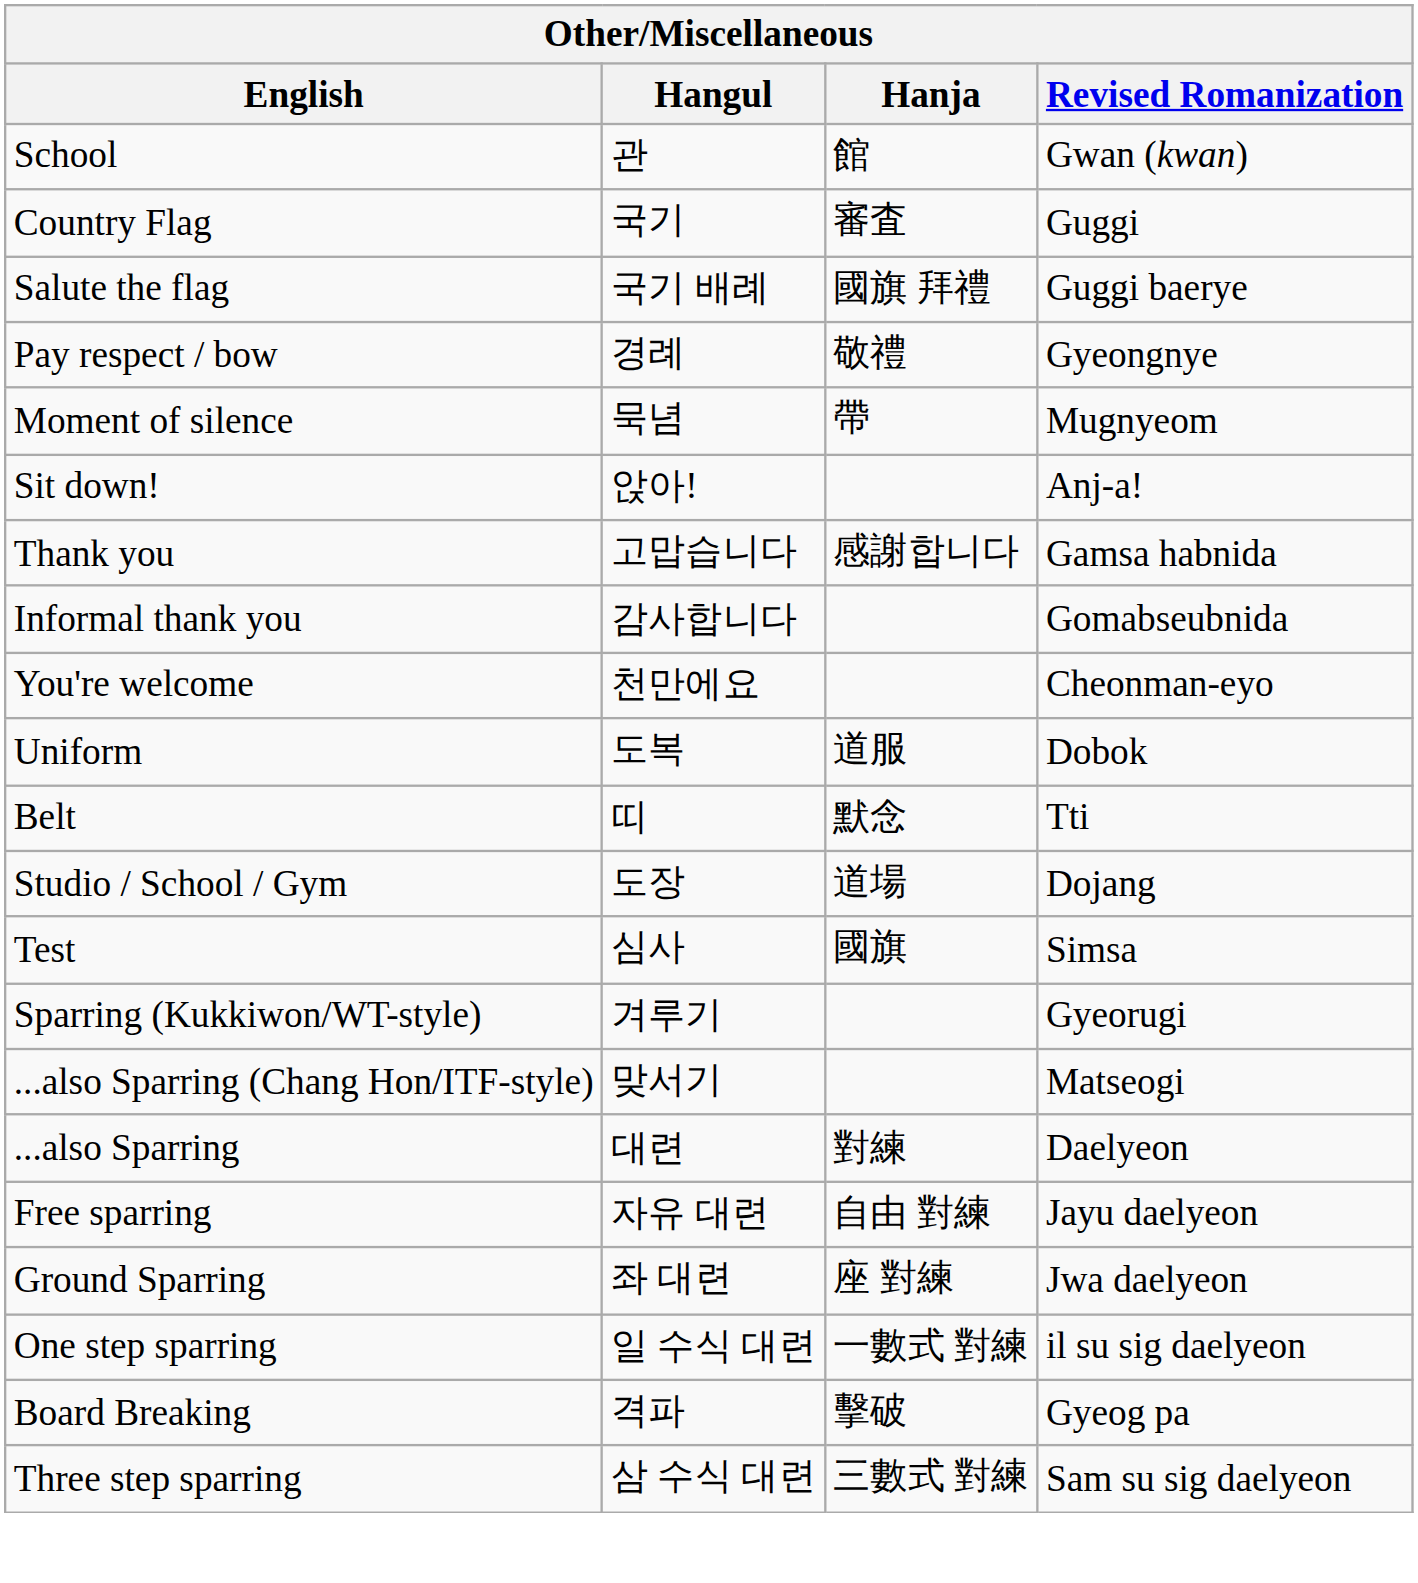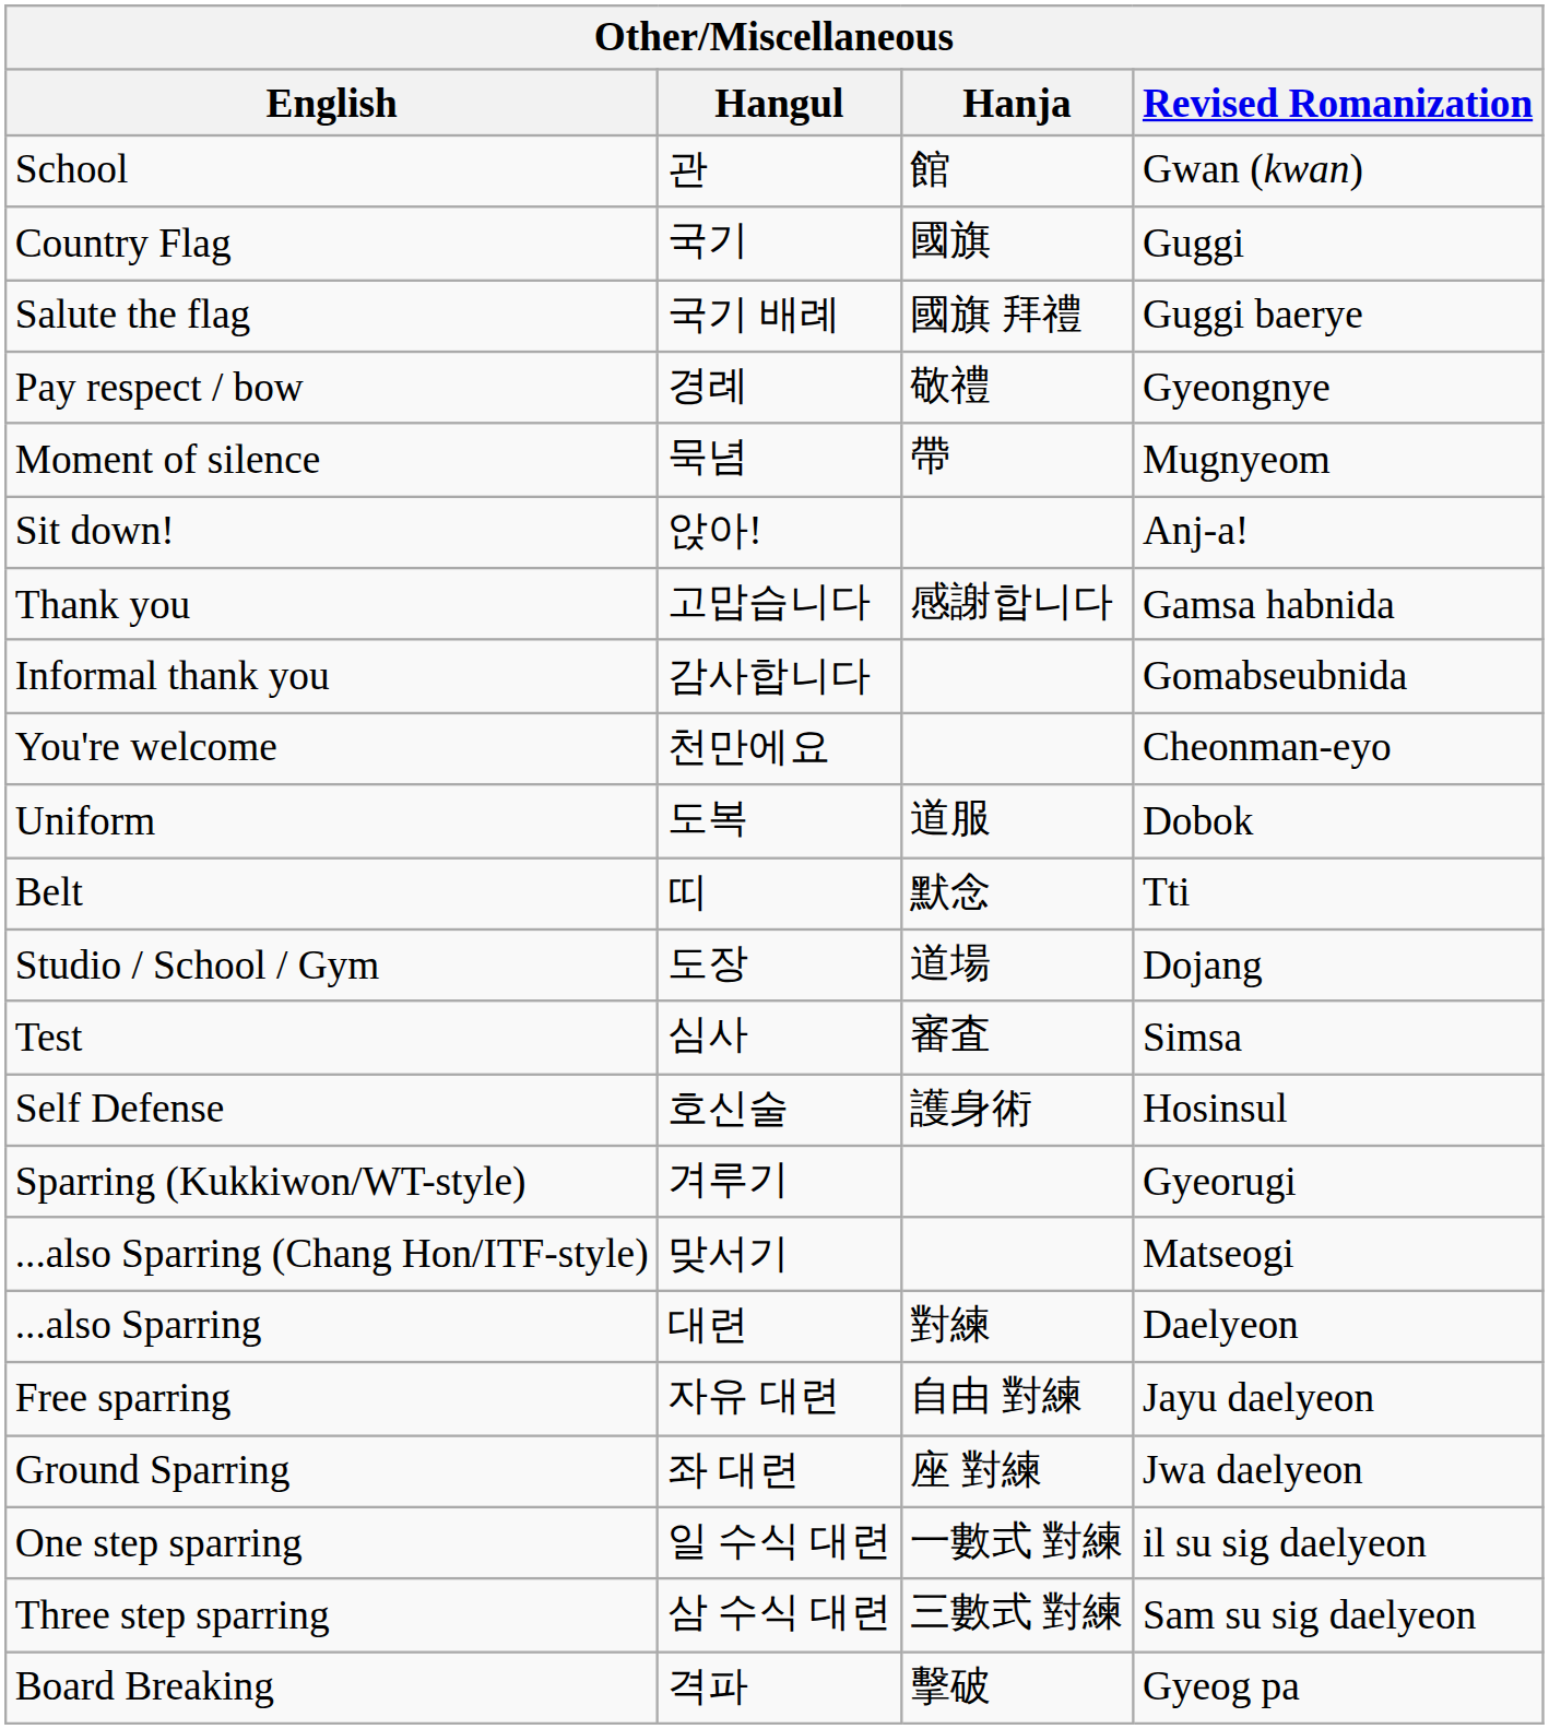 <table class="wikitable mw-collapsible mw-collapsed">
 <tr>
 <th colspan="4">Other/Miscellaneous</th>
 </tr>
 <tr>
 <th>English</th>
 <th>Hangul</th>
 <th>Hanja</th>
 <th><a href='#'>Revised Romanization</a></th>
 </tr>
 <tr>
 <td>School</td>
 <td>관</td>
 <td>館</td>
 <td>Gwan (<em>kwan</em>)</td>
 </tr>
 <tr>
 <td>Country Flag</td>
 <td>국기</td>
-<td>審査</td>
+<td>國旗</td>
 <td>Guggi</td>
 </tr>
 <tr>
 <td>Salute the flag</td>
 <td>국기 배례</td>
 <td>國旗 拜禮</td>
 <td>Guggi baerye</td>
 </tr>
 <tr>
 <td>Pay respect / bow</td>
 <td>경례</td>
 <td>敬禮</td>
 <td>Gyeongnye</td>
 </tr>
 <tr>
 <td>Moment of silence</td>
 <td>묵념</td>
 <td>帶</td>
 <td>Mugnyeom</td>
 </tr>
 <tr>
 <td>Sit down!</td>
 <td>앉아!</td>
 <td></td>
 <td>Anj-a!</td>
 </tr>
 <tr>
 <td>Thank you</td>
 <td>고맙습니다</td>
 <td>感謝합니다</td>
 <td>Gamsa habnida</td>
 </tr>
 <tr>
 <td>Informal thank you</td>
 <td>감사합니다</td>
 <td></td>
 <td>Gomabseubnida</td>
 </tr>
 <tr>
 <td>You're welcome</td>
 <td>천만에요</td>
 <td></td>
 <td>Cheonman-eyo</td>
 </tr>
 <tr>
 <td>Uniform</td>
 <td>도복</td>
 <td>道服</td>
 <td>Dobok</td>
 </tr>
 <tr>
 <td>Belt</td>
 <td>띠</td>
 <td>默念</td>
 <td>Tti</td>
 </tr>
 <tr>
 <td>Studio / School / Gym</td>
 <td>도장</td>
 <td>道場</td>
 <td>Dojang</td>
 </tr>
 <tr>
 <td>Test</td>
 <td>심사</td>
-<td>國旗</td>
+<td>審査</td>
 <td>Simsa</td>
+</tr>
+<tr>
+<td>Self Defense</td>
+<td>호신술</td>
+<td>護身術</td>
+<td>Hosinsul</td>
 </tr>
 <tr>
 <td>Sparring (Kukkiwon/WT-style)</td>
 <td>겨루기</td>
 <td></td>
 <td>Gyeorugi</td>
 </tr>
 <tr>
 <td>...also Sparring (Chang Hon/ITF-style)</td>
 <td>맞서기</td>
 <td></td>
 <td>Matseogi</td>
 </tr>
 <tr>
 <td>...also Sparring</td>
 <td>대련</td>
 <td>對練</td>
 <td>Daelyeon</td>
 </tr>
 <tr>
 <td>Free sparring</td>
 <td>자유 대련</td>
 <td>自由 對練</td>
 <td>Jayu daelyeon</td>
 </tr>
 <tr>
 <td>Ground Sparring</td>
 <td>좌 대련</td>
 <td>座 對練</td>
 <td>Jwa daelyeon</td>
 </tr>
 <tr>
 <td>One step sparring</td>
 <td>일 수식 대련</td>
 <td>一數式 對練</td>
 <td>il su sig daelyeon</td>
 </tr>
 <tr>
+<td>Three step sparring</td>
+<td>삼 수식 대련</td>
+<td>三數式 對練</td>
+<td>Sam su sig daelyeon</td>
+</tr>
+<tr>
 <td>Board Breaking</td>
 <td>격파</td>
 <td>擊破</td>
 <td>Gyeog pa</td>
 </tr>
-<tr>
-<td>Three step sparring</td>
-<td>삼 수식 대련</td>
-<td>三數式 對練</td>
-<td>Sam su sig daelyeon</td>
-</tr>
 </table>
